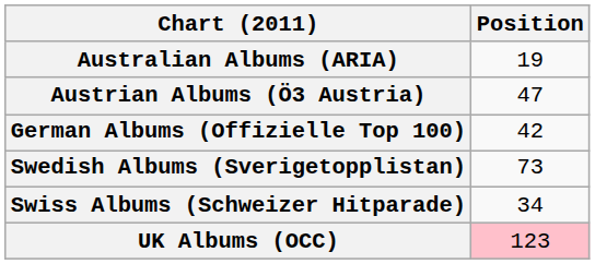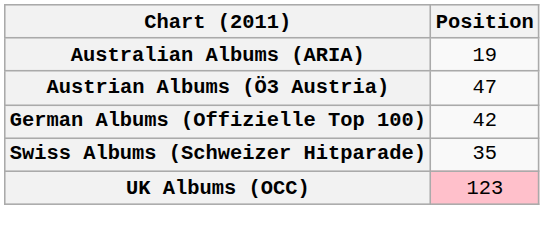 <table class="wikitable sortable plainrowheaders" style="text-align:center">
 <tr>
 <th scope="col">Chart (2011)</th>
 <th scope="col">Position</th>
 </tr>
 <tr>
 <th scope="row">Australian Albums (ARIA)</th>
 <td>19</td>
 </tr>
 <tr>
 <th scope="row">Austrian Albums (Ö3 Austria)</th>
 <td>47</td>
 </tr>
 <tr>
 <th scope="row">German Albums (Offizielle Top 100)</th>
 <td>42</td>
 </tr>
 <tr>
-<th scope="row">Swedish Albums (Sverigetopplistan)</th>
-<td>73</td>
-</tr>
-<tr>
 <th scope="row">Swiss Albums (Schweizer Hitparade)</th>
-<td>34</td>
+<td>35</td>
 </tr>
 <tr>
 <th scope="row">UK Albums (OCC)</th>
 <td style="background: pink;">123</td>
 </tr>
 </table>
